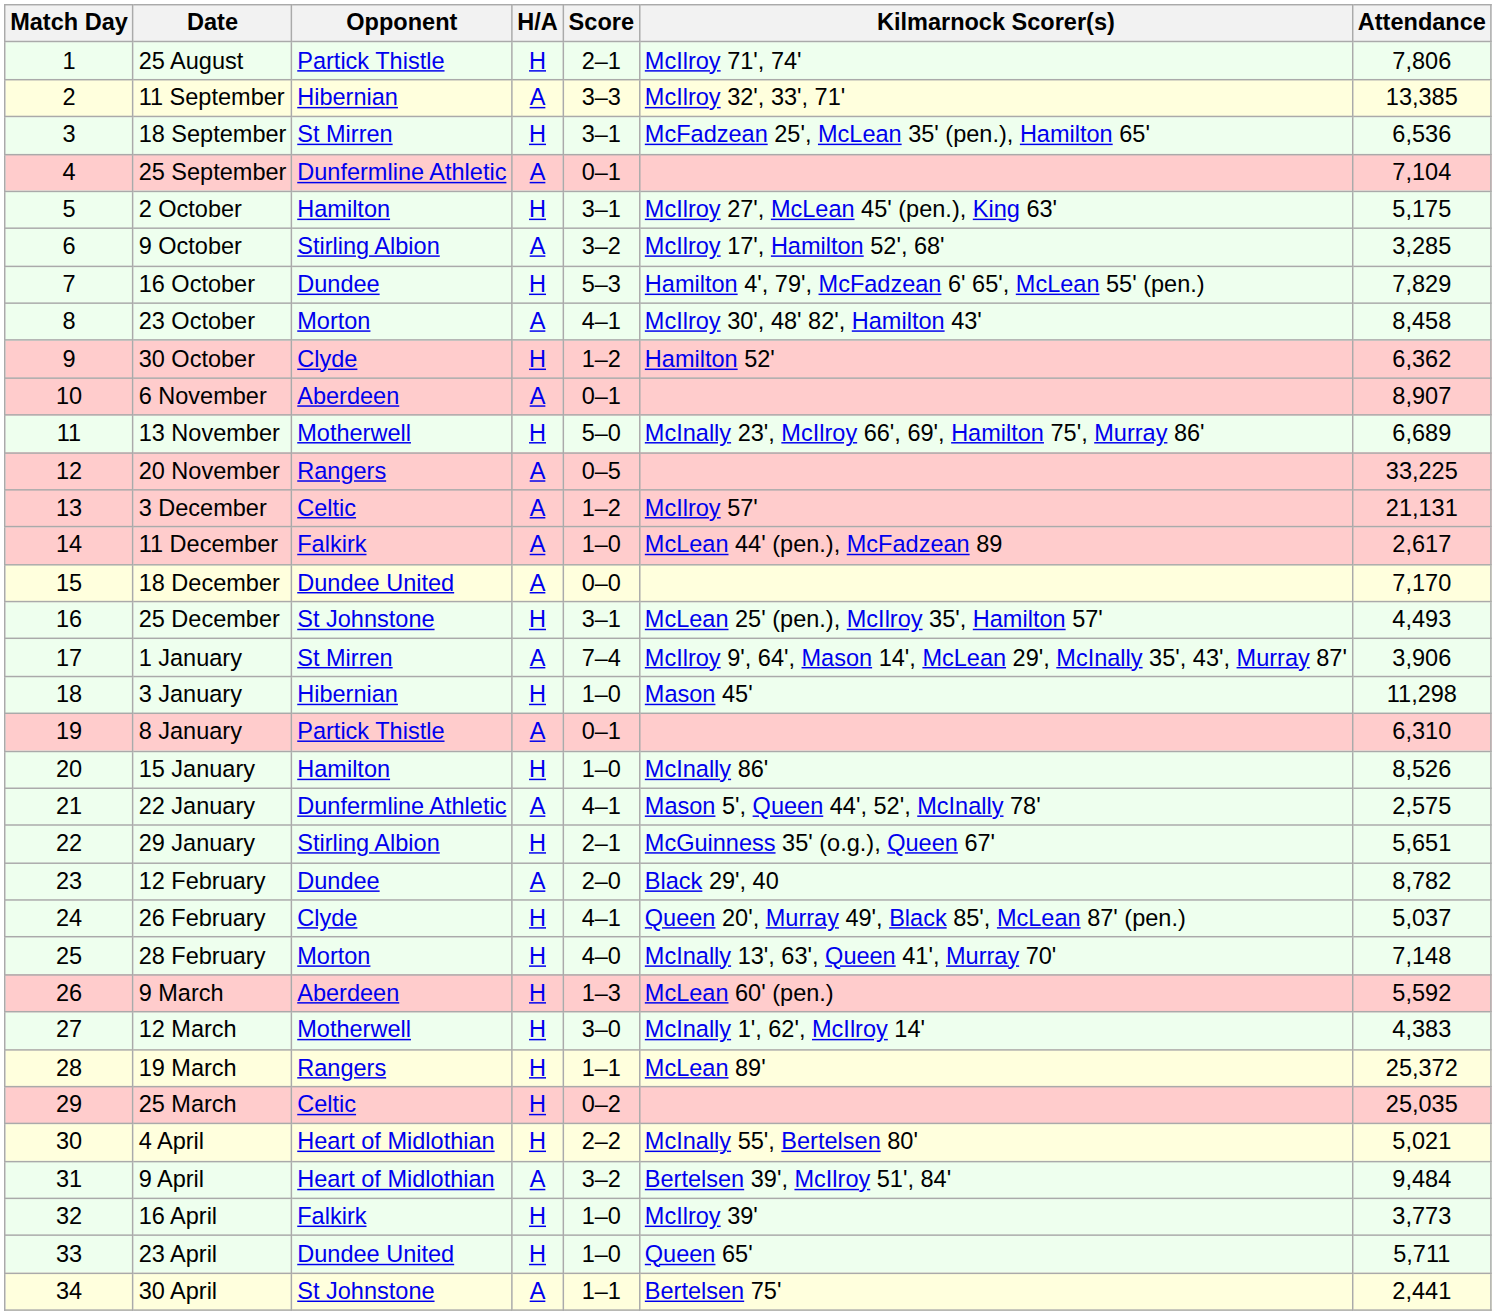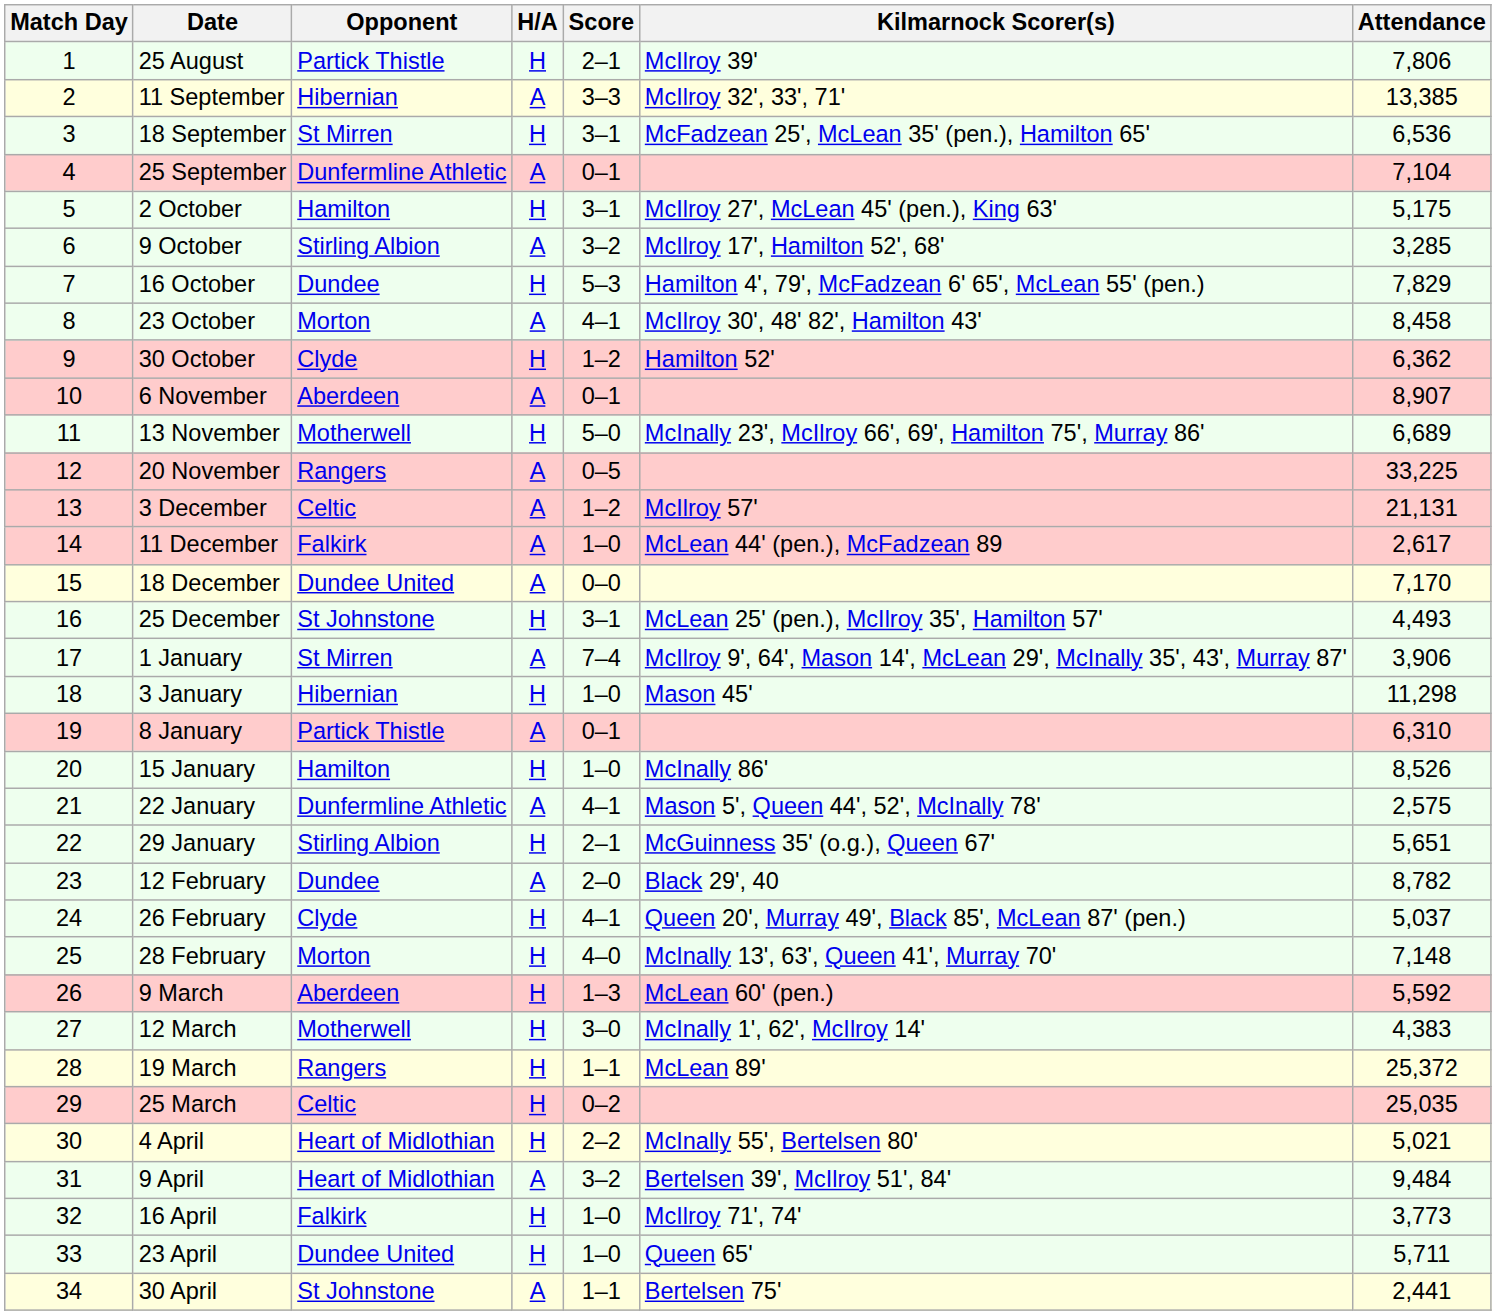 <table class="wikitable" style="text-align:center">
 <tr>
 <th>Match Day</th>
 <th>Date</th>
 <th>Opponent</th>
 <th>H/A</th>
 <th>Score</th>
 <th>Kilmarnock Scorer(s)</th>
 <th>Attendance</th>
 </tr>
 <tr bgcolor=#EEFFEE>
 <td>1</td>
 <td align=left>25 August</td>
 <td align=left><a href='#'>Partick Thistle</a></td>
 <td><a href='#'>H</a></td>
 <td>2–1</td>
-<td align=left><a href='#'>McIlroy</a> 71', 74'</td>
+<td align=left><a href='#'>McIlroy</a> 39'</td>
 <td>7,806</td>
 </tr>
 <tr bgcolor=#FFFFDD>
 <td>2</td>
 <td align=left>11 September</td>
 <td align=left><a href='#'>Hibernian</a></td>
 <td><a href='#'>A</a></td>
 <td>3–3</td>
 <td align=left><a href='#'>McIlroy</a> 32', 33', 71'</td>
 <td>13,385</td>
 </tr>
 <tr bgcolor=#EEFFEE>
 <td>3</td>
 <td align=left>18 September</td>
 <td align=left><a href='#'>St Mirren</a></td>
 <td><a href='#'>H</a></td>
 <td>3–1</td>
 <td align=left><a href='#'>McFadzean</a> 25', <a href='#'>McLean</a> 35' (pen.), <a href='#'>Hamilton</a> 65'</td>
 <td>6,536</td>
 </tr>
 <tr bgcolor=#FFCCCC>
 <td>4</td>
 <td align=left>25 September</td>
 <td align=left><a href='#'>Dunfermline Athletic</a></td>
 <td><a href='#'>A</a></td>
 <td>0–1</td>
 <td align=left></td>
 <td>7,104</td>
 </tr>
 <tr bgcolor=#EEFFEE>
 <td>5</td>
 <td align=left>2 October</td>
 <td align=left><a href='#'>Hamilton</a></td>
 <td><a href='#'>H</a></td>
 <td>3–1</td>
 <td align=left><a href='#'>McIlroy</a> 27', <a href='#'>McLean</a> 45' (pen.), <a href='#'>King</a> 63'</td>
 <td>5,175</td>
 </tr>
 <tr bgcolor=#EEFFEE>
 <td>6</td>
 <td align=left>9 October</td>
 <td align=left><a href='#'>Stirling Albion</a></td>
 <td><a href='#'>A</a></td>
 <td>3–2</td>
 <td align=left><a href='#'>McIlroy</a> 17', <a href='#'>Hamilton</a> 52', 68'</td>
 <td>3,285</td>
 </tr>
 <tr bgcolor=#EEFFEE>
 <td>7</td>
 <td align=left>16 October</td>
 <td align=left><a href='#'>Dundee</a></td>
 <td><a href='#'>H</a></td>
 <td>5–3</td>
 <td align=left><a href='#'>Hamilton</a> 4', 79', <a href='#'>McFadzean</a> 6' 65', <a href='#'>McLean</a> 55' (pen.)</td>
 <td>7,829</td>
 </tr>
 <tr bgcolor=#EEFFEE>
 <td>8</td>
 <td align=left>23 October</td>
 <td align=left><a href='#'>Morton</a></td>
 <td><a href='#'>A</a></td>
 <td>4–1</td>
 <td align=left><a href='#'>McIlroy</a> 30', 48' 82', <a href='#'>Hamilton</a> 43'</td>
 <td>8,458</td>
 </tr>
 <tr bgcolor=#FFCCCC>
 <td>9</td>
 <td align=left>30 October</td>
 <td align=left><a href='#'>Clyde</a></td>
 <td><a href='#'>H</a></td>
 <td>1–2</td>
 <td align=left><a href='#'>Hamilton</a> 52'</td>
 <td>6,362</td>
 </tr>
 <tr bgcolor=#FFCCCC>
 <td>10</td>
 <td align=left>6 November</td>
 <td align=left><a href='#'>Aberdeen</a></td>
 <td><a href='#'>A</a></td>
 <td>0–1</td>
 <td align=left></td>
 <td>8,907</td>
 </tr>
 <tr bgcolor=#EEFFEE>
 <td>11</td>
 <td align=left>13 November</td>
 <td align=left><a href='#'>Motherwell</a></td>
 <td><a href='#'>H</a></td>
 <td>5–0</td>
 <td align=left><a href='#'>McInally</a> 23', <a href='#'>McIlroy</a> 66', 69', <a href='#'>Hamilton</a> 75', <a href='#'>Murray</a> 86'</td>
 <td>6,689</td>
 </tr>
 <tr bgcolor=#FFCCCC>
 <td>12</td>
 <td align=left>20 November</td>
 <td align=left><a href='#'>Rangers</a></td>
 <td><a href='#'>A</a></td>
 <td>0–5</td>
 <td align=left></td>
 <td>33,225</td>
 </tr>
 <tr bgcolor=#FFCCCC>
 <td>13</td>
 <td align=left>3 December</td>
 <td align=left><a href='#'>Celtic</a></td>
 <td><a href='#'>A</a></td>
 <td>1–2</td>
 <td align=left><a href='#'>McIlroy</a> 57'</td>
 <td>21,131</td>
 </tr>
 <tr bgcolor=#FFCCCC>
 <td>14</td>
 <td align=left>11 December</td>
 <td align=left><a href='#'>Falkirk</a></td>
 <td><a href='#'>A</a></td>
 <td>1–0</td>
 <td align=left><a href='#'>McLean</a> 44' (pen.), <a href='#'>McFadzean</a> 89</td>
 <td>2,617</td>
 </tr>
 <tr bgcolor=#FFFFDD>
 <td>15</td>
 <td align=left>18 December</td>
 <td align=left><a href='#'>Dundee United</a></td>
 <td><a href='#'>A</a></td>
 <td>0–0</td>
 <td align=left></td>
 <td>7,170</td>
 </tr>
 <tr bgcolor=#EEFFEE>
 <td>16</td>
 <td align=left>25 December</td>
 <td align=left><a href='#'>St Johnstone</a></td>
 <td><a href='#'>H</a></td>
 <td>3–1</td>
 <td align=left><a href='#'>McLean</a> 25' (pen.), <a href='#'>McIlroy</a> 35', <a href='#'>Hamilton</a> 57'</td>
 <td>4,493</td>
 </tr>
 <tr bgcolor=#EEFFEE>
 <td>17</td>
 <td align=left>1 January</td>
 <td align=left><a href='#'>St Mirren</a></td>
 <td><a href='#'>A</a></td>
 <td>7–4</td>
 <td align=left><a href='#'>McIlroy</a> 9', 64', <a href='#'>Mason</a> 14', <a href='#'>McLean</a> 29', <a href='#'>McInally</a> 35', 43', <a href='#'>Murray</a> 87'</td>
 <td>3,906</td>
 </tr>
 <tr bgcolor=#EEFFEE>
 <td>18</td>
 <td align=left>3 January</td>
 <td align=left><a href='#'>Hibernian</a></td>
 <td><a href='#'>H</a></td>
 <td>1–0</td>
 <td align=left><a href='#'>Mason</a> 45'</td>
 <td>11,298</td>
 </tr>
 <tr bgcolor=#FFCCCC>
 <td>19</td>
 <td align=left>8 January</td>
 <td align=left><a href='#'>Partick Thistle</a></td>
 <td><a href='#'>A</a></td>
 <td>0–1</td>
 <td align=left></td>
 <td>6,310</td>
 </tr>
 <tr bgcolor=#EEFFEE>
 <td>20</td>
 <td align=left>15 January</td>
 <td align=left><a href='#'>Hamilton</a></td>
 <td><a href='#'>H</a></td>
 <td>1–0</td>
 <td align=left><a href='#'>McInally</a> 86'</td>
 <td>8,526</td>
 </tr>
 <tr bgcolor=#EEFFEE>
 <td>21</td>
 <td align=left>22 January</td>
 <td align=left><a href='#'>Dunfermline Athletic</a></td>
 <td><a href='#'>A</a></td>
 <td>4–1</td>
 <td align=left><a href='#'>Mason</a> 5', <a href='#'>Queen</a> 44', 52', <a href='#'>McInally</a> 78'</td>
 <td>2,575</td>
 </tr>
 <tr bgcolor=#EEFFEE>
 <td>22</td>
 <td align=left>29 January</td>
 <td align=left><a href='#'>Stirling Albion</a></td>
 <td><a href='#'>H</a></td>
 <td>2–1</td>
 <td align=left><a href='#'>McGuinness</a> 35' (o.g.), <a href='#'>Queen</a> 67'</td>
 <td>5,651</td>
 </tr>
 <tr bgcolor=#EEFFEE>
 <td>23</td>
 <td align=left>12 February</td>
 <td align=left><a href='#'>Dundee</a></td>
 <td><a href='#'>A</a></td>
 <td>2–0</td>
 <td align=left><a href='#'>Black</a> 29', 40</td>
 <td>8,782</td>
 </tr>
 <tr bgcolor=#EEFFEE>
 <td>24</td>
 <td align=left>26 February</td>
 <td align=left><a href='#'>Clyde</a></td>
 <td><a href='#'>H</a></td>
 <td>4–1</td>
 <td align=left><a href='#'>Queen</a> 20', <a href='#'>Murray</a> 49', <a href='#'>Black</a> 85', <a href='#'>McLean</a> 87' (pen.)</td>
 <td>5,037</td>
 </tr>
 <tr bgcolor=#EEFFEE>
 <td>25</td>
 <td align=left>28 February</td>
 <td align=left><a href='#'>Morton</a></td>
 <td><a href='#'>H</a></td>
 <td>4–0</td>
 <td align=left><a href='#'>McInally</a> 13', 63', <a href='#'>Queen</a> 41', <a href='#'>Murray</a> 70'</td>
 <td>7,148</td>
 </tr>
 <tr bgcolor=#FFCCCC>
 <td>26</td>
 <td align=left>9 March</td>
 <td align=left><a href='#'>Aberdeen</a></td>
 <td><a href='#'>H</a></td>
 <td>1–3</td>
 <td align=left><a href='#'>McLean</a> 60' (pen.)</td>
 <td>5,592</td>
 </tr>
 <tr bgcolor=#EEFFEE>
 <td>27</td>
 <td align=left>12 March</td>
 <td align=left><a href='#'>Motherwell</a></td>
 <td><a href='#'>H</a></td>
 <td>3–0</td>
 <td align=left><a href='#'>McInally</a> 1', 62', <a href='#'>McIlroy</a> 14'</td>
 <td>4,383</td>
 </tr>
 <tr bgcolor=#FFFFDD>
 <td>28</td>
 <td align=left>19 March</td>
 <td align=left><a href='#'>Rangers</a></td>
 <td><a href='#'>H</a></td>
 <td>1–1</td>
 <td align=left><a href='#'>McLean</a> 89'</td>
 <td>25,372</td>
 </tr>
 <tr bgcolor=#FFCCCC>
 <td>29</td>
 <td align=left>25 March</td>
 <td align=left><a href='#'>Celtic</a></td>
 <td><a href='#'>H</a></td>
 <td>0–2</td>
 <td align=left></td>
 <td>25,035</td>
 </tr>
 <tr bgcolor=#FFFFDD>
 <td>30</td>
 <td align=left>4 April</td>
 <td align=left><a href='#'>Heart of Midlothian</a></td>
 <td><a href='#'>H</a></td>
 <td>2–2</td>
 <td align=left><a href='#'>McInally</a> 55', <a href='#'>Bertelsen</a> 80'</td>
 <td>5,021</td>
 </tr>
 <tr bgcolor=#EEFFEE>
 <td>31</td>
 <td align=left>9 April</td>
 <td align=left><a href='#'>Heart of Midlothian</a></td>
 <td><a href='#'>A</a></td>
 <td>3–2</td>
 <td align=left><a href='#'>Bertelsen</a> 39', <a href='#'>McIlroy</a> 51', 84'</td>
 <td>9,484</td>
 </tr>
 <tr bgcolor=#EEFFEE>
 <td>32</td>
 <td align=left>16 April</td>
 <td align=left><a href='#'>Falkirk</a></td>
 <td><a href='#'>H</a></td>
 <td>1–0</td>
-<td align=left><a href='#'>McIlroy</a> 39'</td>
+<td align=left><a href='#'>McIlroy</a> 71', 74'</td>
 <td>3,773</td>
 </tr>
 <tr bgcolor=#EEFFEE>
 <td>33</td>
 <td align=left>23 April</td>
 <td align=left><a href='#'>Dundee United</a></td>
 <td><a href='#'>H</a></td>
 <td>1–0</td>
 <td align=left><a href='#'>Queen</a> 65'</td>
 <td>5,711</td>
 </tr>
 <tr bgcolor=#FFFFDD>
 <td>34</td>
 <td align=left>30 April</td>
 <td align=left><a href='#'>St Johnstone</a></td>
 <td><a href='#'>A</a></td>
 <td>1–1</td>
 <td align=left><a href='#'>Bertelsen</a> 75'</td>
 <td>2,441</td>
 </tr>
 </table>
